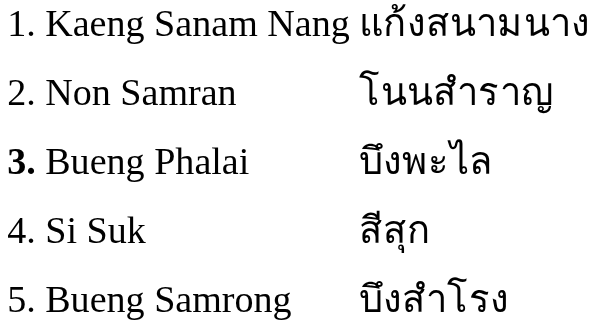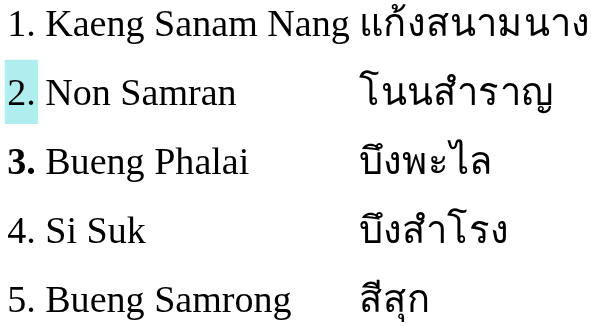 <table>
 <tr>
 <td>1.</td>
 <td>Kaeng Sanam Nang</td>
 <td>แก้งสนามนาง</td>
 <td></td>
 </tr>
 <tr>
-<td>2.</td>
+<td style="background: paleturquoise;">2.</td>
 <td>Non Samran</td>
 <td>โนนสำราญ</td>
 <td></td>
 </tr>
 <tr>
 <td><strong>3.</strong></td>
 <td>Bueng Phalai</td>
 <td>บึงพะไล</td>
 <td></td>
 </tr>
 <tr>
 <td>4.</td>
 <td>Si Suk</td>
-<td>สีสุก</td>
+<td>บึงสำโรง</td>
 <td></td>
 </tr>
 <tr>
 <td>5.</td>
 <td>Bueng Samrong</td>
-<td>บึงสำโรง</td>
+<td>สีสุก</td>
 </tr>
 </table>
